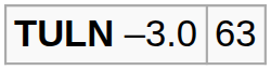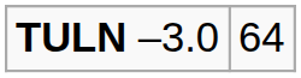 <table class="wikitable">
 <tr align="center">
 </tr>
 <tr align="center">
 <td><strong>TULN</strong> –3.0</td>
-<td>63</td>
+<td>64</td>
 </tr>
 </table>
